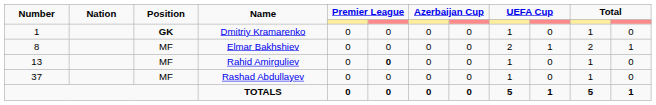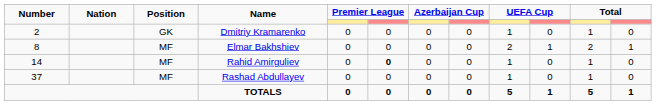 <table class="wikitable" style="text-align:center;">
 <tr>
 <td rowspan="2"  style="width:10%; text-align:center;"><strong>Number</strong></td>
 <td rowspan="2"  style="width:10%; text-align:center;"><strong>Nation</strong></td>
 <td rowspan="2"  style="width:10%; text-align:center;"><strong>Position</strong></td>
 <td rowspan="2"  style="width:20%; text-align:center;"><strong>Name</strong></td>
 <td colspan="2" style="text-align:center;"><strong><a href='#'>Premier League</a></strong></td>
 <td colspan="2" style="text-align:center;"><strong><a href='#'>Azerbaijan Cup</a></strong></td>
 <td colspan="2" style="text-align:center;"><strong><a href='#'>UEFA Cup</a></strong></td>
 <td colspan="2" style="text-align:center;"><strong>Total</strong></td>
 </tr>
 <tr>
 <th style="width:60px; background:#fe9;"></th>
 <th style="width:60px; background:#ff8888;"></th>
 <th style="width:60px; background:#fe9;"></th>
 <th style="width:60px; background:#ff8888;"></th>
 <th style="width:60px; background:#fe9;"></th>
 <th style="width:60px; background:#ff8888;"></th>
 <th style="width:60px; background:#fe9;"></th>
 <th style="width:60px; background:#ff8888;"></th>
 </tr>
 <tr>
-<td>1</td>
+<td>2</td>
 <td></td>
-<td><strong>GK</strong></td>
+<td>GK</td>
 <td><a href='#'>Dmitriy Kramarenko</a></td>
 <td>0</td>
 <td>0</td>
 <td>0</td>
 <td>0</td>
 <td>1</td>
 <td>0</td>
 <td>1</td>
 <td>0</td>
 </tr>
 <tr>
 <td>8</td>
 <td></td>
 <td>MF</td>
 <td><a href='#'>Elmar Bakhshiev</a></td>
 <td>0</td>
 <td>0</td>
 <td>0</td>
 <td>0</td>
 <td>2</td>
 <td>1</td>
 <td>2</td>
 <td>1</td>
 </tr>
 <tr>
-<td>13</td>
+<td>14</td>
 <td></td>
 <td>MF</td>
 <td><a href='#'>Rahid Amirguliev</a></td>
 <td>0</td>
 <td><strong>0</strong></td>
 <td>0</td>
 <td>0</td>
 <td>1</td>
 <td>0</td>
 <td>1</td>
 <td>0</td>
 </tr>
 <tr>
 <td>37</td>
 <td></td>
 <td>MF</td>
 <td><a href='#'>Rashad Abdullayev</a></td>
 <td>0</td>
 <td>0</td>
 <td>0</td>
 <td>0</td>
 <td>1</td>
 <td>0</td>
 <td>1</td>
 <td>0</td>
 </tr>
 <tr>
 <td colspan="3"></td>
 <td><strong>TOTALS</strong></td>
 <td><strong>0</strong></td>
 <td><strong>0</strong></td>
 <td><strong>0</strong></td>
 <td><strong>0</strong></td>
 <td><strong>5</strong></td>
 <td><strong>1</strong></td>
 <td><strong>5</strong></td>
 <td><strong>1</strong></td>
 </tr>
 </table>
